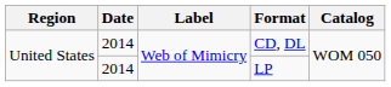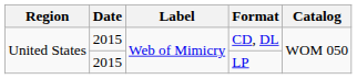 <table class="wikitable">
 <tr>
 <th>Region</th>
 <th>Date</th>
 <th>Label</th>
 <th>Format</th>
 <th>Catalog</th>
 </tr>
 <tr>
 <td rowspan="2">United States</td>
-<td>2014</td>
+<td>2015</td>
 <td rowspan="2"><a href='#'>Web of Mimicry</a></td>
 <td><a href='#'>CD</a>, <a href='#'>DL</a></td>
 <td rowspan="2">WOM 050</td>
 </tr>
 <tr>
-<td>2014</td>
+<td>2015</td>
 <td><a href='#'>LP</a></td>
 </tr>
 </table>
